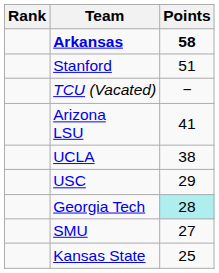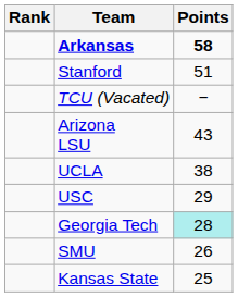 <table class="wikitable sortable" style="text-align:center">
 <tr>
 <th>Rank</th>
 <th>Team</th>
 <th>Points</th>
 </tr>
 <tr>
 <td></td>
 <td align="left"><strong><a href='#'>Arkansas</a></strong></td>
 <td><strong>58</strong></td>
 </tr>
 <tr>
 <td></td>
 <td align="left"><a href='#'>Stanford</a></td>
 <td>51</td>
 </tr>
 <tr>
 <td></td>
 <td align="left"><em><a href='#'>TCU</a> (Vacated)</em></td>
 <td>−</td>
 </tr>
 <tr>
 <td></td>
 <td align="left"><a href='#'>Arizona</a><br><a href='#'>LSU</a></td>
-<td>41</td>
+<td>43</td>
 </tr>
 <tr>
 <td></td>
 <td align="left"><a href='#'>UCLA</a></td>
 <td>38</td>
 </tr>
 <tr>
 <td></td>
 <td align="left"><a href='#'>USC</a></td>
 <td>29</td>
 </tr>
 <tr>
 <td></td>
 <td align="left"><a href='#'>Georgia Tech</a></td>
 <td style="background: paleturquoise;">28</td>
 </tr>
 <tr>
 <td></td>
 <td align="left"><a href='#'>SMU</a></td>
-<td>27</td>
+<td>26</td>
 </tr>
 <tr>
 <td></td>
 <td align="left"><a href='#'>Kansas State</a></td>
 <td>25</td>
 </tr>
 </table>
